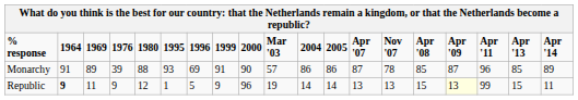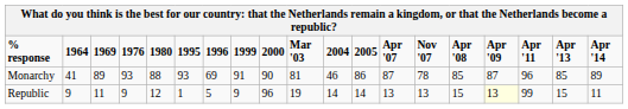 <table class="wikitable">
 <tr>
 <th colspan="19"><strong>What do you think is the best for our country: that the Netherlands remain a kingdom, or that the Netherlands become a republic?</strong></th>
 </tr>
 <tr>
 <td><strong>% response</strong></td>
 <td><strong>1964</strong></td>
 <td><strong>1969</strong></td>
 <td><strong>1976</strong></td>
 <td><strong>1980</strong></td>
 <td><strong>1995</strong></td>
 <td><strong>1996</strong></td>
 <td><strong>1999</strong></td>
 <td><strong>2000</strong></td>
 <td><strong>Mar '03</strong></td>
 <td><strong>2004</strong></td>
 <td><strong>2005</strong></td>
 <td><strong>Apr '07</strong></td>
 <td><strong>Nov '07</strong></td>
 <td><strong>Apr '08</strong></td>
 <td><strong>Apr '09</strong></td>
 <td><strong>Apr '11</strong></td>
 <td><strong>Apr '13</strong></td>
 <td><strong>Apr '14</strong></td>
 </tr>
 <tr>
 <td>Monarchy</td>
-<td>91</td>
+<td>41</td>
 <td>89</td>
-<td>39</td>
+<td>93</td>
 <td>88</td>
 <td>93</td>
 <td>69</td>
 <td>91</td>
 <td>90</td>
-<td>57</td>
-<td>86</td>
+<td>81</td>
+<td>46</td>
 <td>86</td>
 <td>87</td>
 <td>78</td>
 <td>85</td>
 <td>87</td>
 <td>96</td>
 <td>85</td>
 <td>89</td>
 </tr>
 <tr>
 <td>Republic</td>
-<td><strong>9</strong></td>
+<td>9</td>
 <td>11</td>
 <td>9</td>
 <td>12</td>
 <td>1</td>
 <td>5</td>
 <td>9</td>
 <td>96</td>
 <td>19</td>
 <td>14</td>
 <td>14</td>
 <td>13</td>
 <td>13</td>
 <td>15</td>
 <td style="background: lightyellow;">13</td>
 <td>99</td>
 <td>15</td>
 <td>11</td>
 </tr>
 </table>
